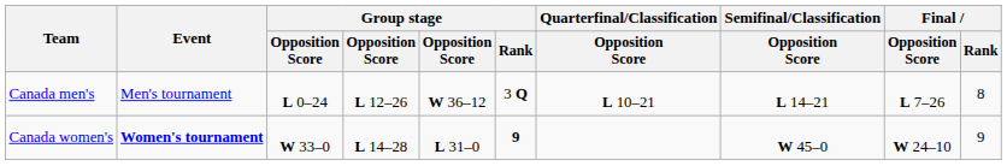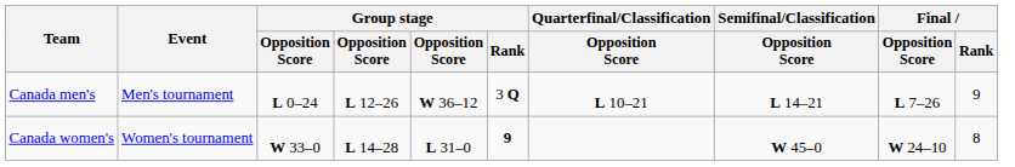 <table class=wikitable style=font-size:90%;text-align:center>
 <tr>
 <th rowspan=2>Team</th>
 <th rowspan=2>Event</th>
 <th colspan=4>Group stage</th>
 <th>Quarterfinal/Classification</th>
 <th>Semifinal/Classification</th>
 <th colspan=2>Final / </th>
 </tr>
 <tr style=font-size:95%>
 <th>Opposition<br>Score</th>
 <th>Opposition<br>Score</th>
 <th>Opposition<br>Score</th>
 <th>Rank</th>
 <th>Opposition<br>Score</th>
 <th>Opposition<br>Score</th>
 <th>Opposition<br>Score</th>
 <th>Rank</th>
 </tr>
 <tr>
 <td align=left><a href='#'>Canada men's</a></td>
 <td align=left><a href='#'>Men's tournament</a></td>
 <td><br><strong>L</strong> 0–24</td>
 <td><br><strong>L</strong> 12–26</td>
 <td><br><strong>W</strong> 36–12</td>
 <td>3 <strong>Q</strong></td>
 <td><br><strong>L</strong> 10–21</td>
 <td><br><strong>L</strong> 14–21</td>
 <td><br><strong>L</strong> 7–26</td>
-<td>8</td>
+<td>9</td>
 </tr>
 <tr>
 <td align=left><a href='#'>Canada women's</a></td>
-<td align=left><strong><a href='#'>Women's tournament</a></strong></td>
+<td align=left><a href='#'>Women's tournament</a></td>
 <td><br><strong>W</strong> 33–0</td>
 <td><br><strong>L</strong> 14–28</td>
 <td><br><strong>L</strong> 31–0</td>
 <td><strong>9</strong></td>
 <td></td>
 <td><br><strong>W</strong> 45–0</td>
 <td><br><strong>W</strong> 24–10</td>
-<td>9</td>
+<td>8</td>
 </tr>
 </table>
